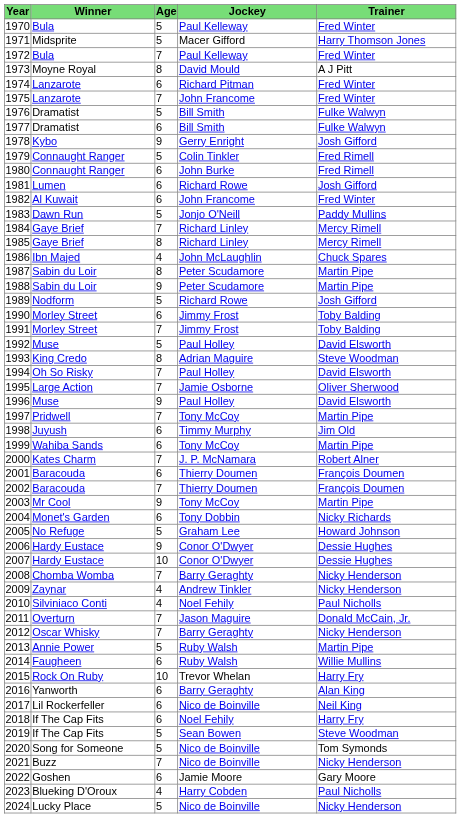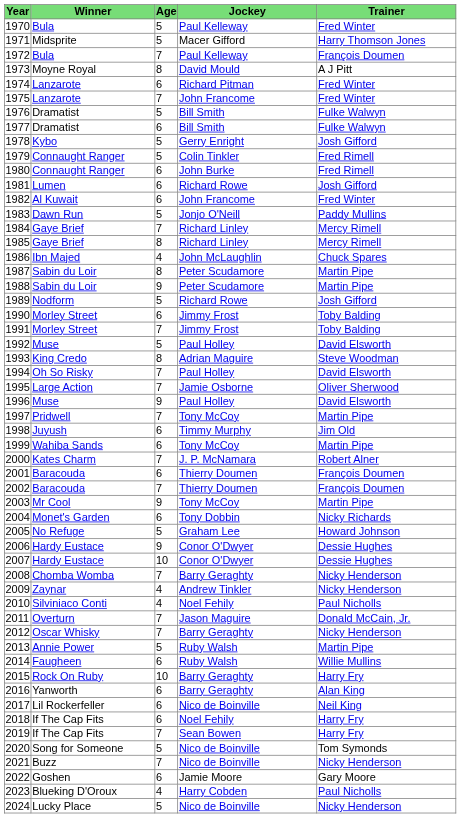 <table class = "sortable" | border="1" style="border-collapse: collapse; font-size:90%">
 <tr bgcolor="#77dd77" align="center">
 <th>Year</th>
 <th>Winner</th>
 <th>Age</th>
 <th>Jockey</th>
 <th>Trainer</th>
 </tr>
 <tr>
 <td>1970</td>
 <td width=160px><a href='#'>Bula</a></td>
 <td>5</td>
 <td width=180px><a href='#'>Paul Kelleway</a></td>
 <td width=180px><a href='#'>Fred Winter</a></td>
 </tr>
 <tr>
 <td>1971</td>
 <td>Midsprite</td>
 <td>5</td>
 <td>Macer Gifford</td>
 <td><a href='#'>Harry Thomson Jones</a></td>
 </tr>
 <tr>
 <td>1972</td>
 <td><a href='#'>Bula</a></td>
 <td>7</td>
 <td><a href='#'>Paul Kelleway</a></td>
-<td><a href='#'>Fred Winter</a></td>
+<td><a href='#'>François Doumen</a></td>
 </tr>
 <tr>
 <td>1973</td>
 <td>Moyne Royal</td>
 <td>8</td>
 <td><a href='#'>David Mould</a></td>
 <td>A J Pitt</td>
 </tr>
 <tr>
 <td>1974</td>
 <td><a href='#'>Lanzarote</a></td>
 <td>6</td>
 <td><a href='#'>Richard Pitman</a></td>
 <td><a href='#'>Fred Winter</a></td>
 </tr>
 <tr>
 <td>1975</td>
 <td><a href='#'>Lanzarote</a></td>
 <td>7</td>
 <td><a href='#'>John Francome</a></td>
 <td><a href='#'>Fred Winter</a></td>
 </tr>
 <tr>
 <td>1976</td>
 <td>Dramatist</td>
 <td>5</td>
 <td><a href='#'>Bill Smith</a></td>
 <td><a href='#'>Fulke Walwyn</a></td>
 </tr>
 <tr>
 <td>1977</td>
 <td>Dramatist</td>
 <td>6</td>
 <td><a href='#'>Bill Smith</a></td>
 <td><a href='#'>Fulke Walwyn</a></td>
 </tr>
 <tr>
 <td>1978</td>
 <td><a href='#'>Kybo</a></td>
-<td>9</td>
+<td>5</td>
 <td><a href='#'>Gerry Enright</a></td>
 <td><a href='#'>Josh Gifford</a></td>
 </tr>
 <tr>
 <td>1979</td>
 <td><a href='#'>Connaught Ranger</a></td>
 <td>5</td>
 <td><a href='#'>Colin Tinkler</a></td>
 <td><a href='#'>Fred Rimell</a></td>
 </tr>
 <tr>
 <td>1980</td>
 <td><a href='#'>Connaught Ranger</a></td>
 <td>6</td>
 <td><a href='#'>John Burke</a></td>
 <td><a href='#'>Fred Rimell</a></td>
 </tr>
 <tr>
 <td>1981</td>
 <td><a href='#'>Lumen</a></td>
 <td>6</td>
 <td><a href='#'>Richard Rowe</a></td>
 <td><a href='#'>Josh Gifford</a></td>
 </tr>
 <tr>
 <td>1982</td>
 <td><a href='#'>Al Kuwait</a></td>
 <td>6</td>
 <td><a href='#'>John Francome</a></td>
 <td><a href='#'>Fred Winter</a></td>
 </tr>
 <tr>
 <td>1983</td>
 <td><a href='#'>Dawn Run</a></td>
 <td>5</td>
 <td><a href='#'>Jonjo O'Neill</a></td>
 <td><a href='#'>Paddy Mullins</a></td>
 </tr>
 <tr>
 <td>1984</td>
 <td><a href='#'>Gaye Brief</a></td>
 <td>7</td>
 <td><a href='#'>Richard Linley</a></td>
 <td><a href='#'>Mercy Rimell</a></td>
 </tr>
 <tr>
 <td>1985</td>
 <td><a href='#'>Gaye Brief</a></td>
 <td>8</td>
 <td><a href='#'>Richard Linley</a></td>
 <td><a href='#'>Mercy Rimell</a></td>
 </tr>
 <tr>
 <td>1986</td>
 <td><a href='#'>Ibn Majed</a></td>
 <td>4</td>
 <td><a href='#'>John McLaughlin</a></td>
 <td><a href='#'>Chuck Spares</a></td>
 </tr>
 <tr>
 <td>1987</td>
 <td><a href='#'>Sabin du Loir</a></td>
 <td>8</td>
 <td><a href='#'>Peter Scudamore</a></td>
 <td><a href='#'>Martin Pipe</a></td>
 </tr>
 <tr>
 <td>1988</td>
 <td><a href='#'>Sabin du Loir</a></td>
 <td>9</td>
 <td><a href='#'>Peter Scudamore</a></td>
 <td><a href='#'>Martin Pipe</a></td>
 </tr>
 <tr>
 <td>1989</td>
 <td><a href='#'>Nodform</a></td>
 <td>5</td>
 <td><a href='#'>Richard Rowe</a></td>
 <td><a href='#'>Josh Gifford</a></td>
 </tr>
 <tr>
 <td>1990</td>
 <td><a href='#'>Morley Street</a></td>
 <td>6</td>
 <td><a href='#'>Jimmy Frost</a></td>
 <td><a href='#'>Toby Balding</a></td>
 </tr>
 <tr>
 <td>1991</td>
 <td><a href='#'>Morley Street</a></td>
 <td>7</td>
 <td><a href='#'>Jimmy Frost</a></td>
 <td><a href='#'>Toby Balding</a></td>
 </tr>
 <tr>
 <td>1992</td>
 <td><a href='#'>Muse</a></td>
 <td>5</td>
 <td><a href='#'>Paul Holley</a></td>
 <td><a href='#'>David Elsworth</a></td>
 </tr>
 <tr>
 <td>1993</td>
 <td><a href='#'>King Credo</a></td>
 <td>8</td>
 <td><a href='#'>Adrian Maguire</a></td>
 <td><a href='#'>Steve Woodman</a></td>
 </tr>
 <tr>
 <td>1994</td>
 <td><a href='#'>Oh So Risky</a></td>
 <td>7</td>
 <td><a href='#'>Paul Holley</a></td>
 <td><a href='#'>David Elsworth</a></td>
 </tr>
 <tr>
 <td>1995</td>
 <td><a href='#'>Large Action</a></td>
 <td>7</td>
 <td><a href='#'>Jamie Osborne</a></td>
 <td><a href='#'>Oliver Sherwood</a></td>
 </tr>
 <tr>
 <td>1996</td>
 <td><a href='#'>Muse</a></td>
 <td>9</td>
 <td><a href='#'>Paul Holley</a></td>
 <td><a href='#'>David Elsworth</a></td>
 </tr>
 <tr>
 <td>1997</td>
 <td><a href='#'>Pridwell</a></td>
 <td>7</td>
 <td><a href='#'>Tony McCoy</a></td>
 <td><a href='#'>Martin Pipe</a></td>
 </tr>
 <tr>
 <td>1998</td>
 <td><a href='#'>Juyush</a></td>
 <td>6</td>
 <td><a href='#'>Timmy Murphy</a></td>
 <td><a href='#'>Jim Old</a></td>
 </tr>
 <tr>
 <td>1999</td>
 <td><a href='#'>Wahiba Sands</a></td>
 <td>6</td>
 <td><a href='#'>Tony McCoy</a></td>
 <td><a href='#'>Martin Pipe</a></td>
 </tr>
 <tr>
 <td>2000</td>
 <td><a href='#'>Kates Charm</a></td>
 <td>7</td>
 <td><a href='#'>J. P. McNamara</a></td>
 <td><a href='#'>Robert Alner</a></td>
 </tr>
 <tr>
 <td>2001</td>
 <td><a href='#'>Baracouda</a></td>
 <td>6</td>
 <td><a href='#'>Thierry Doumen</a></td>
 <td><a href='#'>François Doumen</a></td>
 </tr>
 <tr>
 <td>2002</td>
 <td><a href='#'>Baracouda</a></td>
 <td>7</td>
 <td><a href='#'>Thierry Doumen</a></td>
 <td><a href='#'>François Doumen</a></td>
 </tr>
 <tr>
 <td>2003</td>
 <td><a href='#'>Mr Cool</a></td>
 <td>9</td>
 <td><a href='#'>Tony McCoy</a></td>
 <td><a href='#'>Martin Pipe</a></td>
 </tr>
 <tr>
 <td>2004</td>
 <td><a href='#'>Monet's Garden</a> </td>
 <td>6</td>
 <td><a href='#'>Tony Dobbin</a></td>
 <td><a href='#'>Nicky Richards</a></td>
 </tr>
 <tr>
 <td>2005</td>
 <td><a href='#'>No Refuge</a> </td>
 <td>5</td>
 <td><a href='#'>Graham Lee</a></td>
 <td><a href='#'>Howard Johnson</a></td>
 </tr>
 <tr>
 <td>2006</td>
 <td><a href='#'>Hardy Eustace</a></td>
 <td>9</td>
 <td><a href='#'>Conor O'Dwyer</a></td>
 <td><a href='#'>Dessie Hughes</a></td>
 </tr>
 <tr>
 <td>2007</td>
 <td><a href='#'>Hardy Eustace</a></td>
 <td>10</td>
 <td><a href='#'>Conor O'Dwyer</a></td>
 <td><a href='#'>Dessie Hughes</a></td>
 </tr>
 <tr>
 <td>2008</td>
 <td><a href='#'>Chomba Womba</a></td>
 <td>7</td>
 <td><a href='#'>Barry Geraghty</a></td>
 <td><a href='#'>Nicky Henderson</a></td>
 </tr>
 <tr>
 <td>2009</td>
 <td><a href='#'>Zaynar</a></td>
 <td>4</td>
 <td><a href='#'>Andrew Tinkler</a></td>
 <td><a href='#'>Nicky Henderson</a></td>
 </tr>
 <tr>
 <td>2010</td>
 <td><a href='#'>Silviniaco Conti</a></td>
 <td>4</td>
 <td><a href='#'>Noel Fehily</a></td>
 <td><a href='#'>Paul Nicholls</a></td>
 </tr>
 <tr>
 <td>2011</td>
 <td><a href='#'>Overturn</a></td>
 <td>7</td>
 <td><a href='#'>Jason Maguire</a></td>
 <td><a href='#'>Donald McCain, Jr.</a></td>
 </tr>
 <tr>
 <td>2012</td>
 <td><a href='#'>Oscar Whisky</a></td>
 <td>7</td>
 <td><a href='#'>Barry Geraghty</a></td>
 <td><a href='#'>Nicky Henderson</a></td>
 </tr>
 <tr>
 <td>2013</td>
 <td><a href='#'>Annie Power</a></td>
 <td>5</td>
 <td><a href='#'>Ruby Walsh</a></td>
 <td><a href='#'>Martin Pipe</a></td>
 </tr>
 <tr>
 <td>2014</td>
 <td><a href='#'>Faugheen</a></td>
 <td>6</td>
 <td><a href='#'>Ruby Walsh</a></td>
 <td><a href='#'>Willie Mullins</a></td>
 </tr>
 <tr>
 <td>2015</td>
 <td><a href='#'>Rock On Ruby</a></td>
 <td>10</td>
-<td>Trevor Whelan</td>
+<td><a href='#'>Barry Geraghty</a></td>
 <td><a href='#'>Harry Fry</a></td>
 </tr>
 <tr>
 <td>2016</td>
 <td>Yanworth</td>
 <td>6</td>
 <td><a href='#'>Barry Geraghty</a></td>
 <td><a href='#'>Alan King</a></td>
 </tr>
 <tr>
 <td>2017</td>
 <td>Lil Rockerfeller</td>
 <td>6</td>
 <td><a href='#'>Nico de Boinville</a></td>
 <td><a href='#'>Neil King</a></td>
 </tr>
 <tr>
 <td>2018</td>
 <td>If The Cap Fits</td>
 <td>6</td>
 <td><a href='#'>Noel Fehily</a></td>
 <td><a href='#'>Harry Fry</a></td>
 </tr>
 <tr>
 <td>2019</td>
 <td>If The Cap Fits</td>
-<td>5</td>
+<td>7</td>
 <td><a href='#'>Sean Bowen</a></td>
-<td><a href='#'>Steve Woodman</a></td>
+<td><a href='#'>Harry Fry</a></td>
 </tr>
 <tr>
 <td>2020</td>
 <td>Song for Someone</td>
 <td>5</td>
 <td><a href='#'>Nico de Boinville</a></td>
 <td>Tom Symonds</td>
 </tr>
 <tr>
 <td>2021</td>
 <td>Buzz</td>
 <td>7</td>
 <td><a href='#'>Nico de Boinville</a></td>
 <td><a href='#'>Nicky Henderson</a></td>
 </tr>
 <tr>
 <td>2022</td>
 <td>Goshen</td>
 <td>6</td>
 <td>Jamie Moore</td>
 <td>Gary Moore</td>
 </tr>
 <tr>
 <td>2023</td>
 <td>Blueking D'Oroux</td>
 <td>4</td>
 <td><a href='#'>Harry Cobden</a></td>
 <td><a href='#'>Paul Nicholls</a></td>
 </tr>
 <tr>
 <td>2024</td>
 <td>Lucky Place</td>
 <td>5</td>
 <td><a href='#'>Nico de Boinville</a></td>
 <td><a href='#'>Nicky Henderson</a></td>
 </tr>
 </table>
